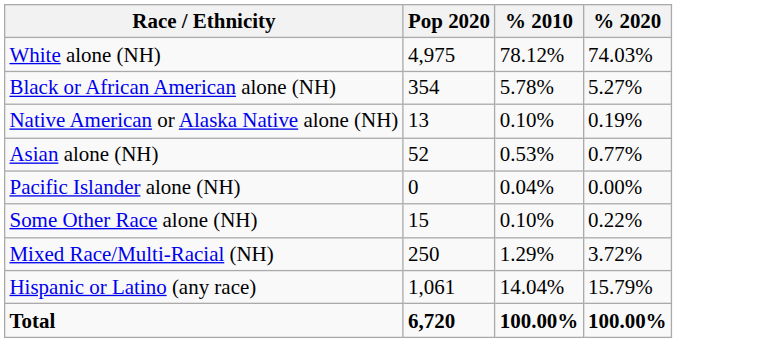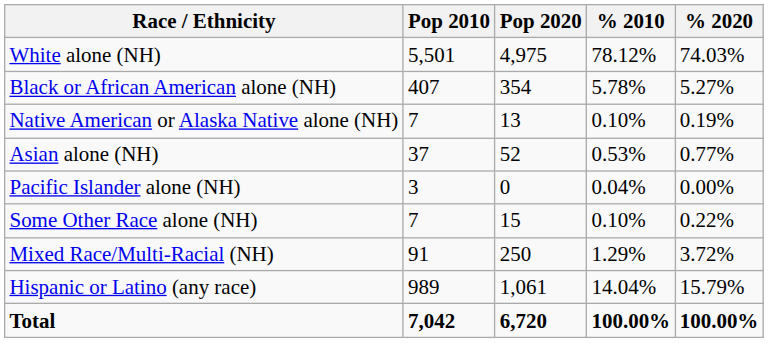 <table class="wikitable">
 <tr>
 <th>Race / Ethnicity</th>
+<th>Pop 2010</th>
 <th>Pop 2020</th>
 <th>% 2010</th>
 <th>% 2020</th>
 </tr>
 <tr>
 <td><a href='#'>White</a> alone (NH)</td>
+<td>5,501</td>
 <td>4,975</td>
 <td>78.12%</td>
 <td>74.03%</td>
 </tr>
 <tr>
 <td><a href='#'>Black or African American</a> alone (NH)</td>
+<td>407</td>
 <td>354</td>
 <td>5.78%</td>
 <td>5.27%</td>
 </tr>
 <tr>
 <td><a href='#'>Native American</a> or <a href='#'>Alaska Native</a> alone (NH)</td>
+<td>7</td>
 <td>13</td>
 <td>0.10%</td>
 <td>0.19%</td>
 </tr>
 <tr>
 <td><a href='#'>Asian</a> alone (NH)</td>
+<td>37</td>
 <td>52</td>
 <td>0.53%</td>
 <td>0.77%</td>
 </tr>
 <tr>
 <td><a href='#'>Pacific Islander</a> alone (NH)</td>
+<td>3</td>
 <td>0</td>
 <td>0.04%</td>
 <td>0.00%</td>
 </tr>
 <tr>
 <td><a href='#'>Some Other Race</a> alone (NH)</td>
+<td>7</td>
 <td>15</td>
 <td>0.10%</td>
 <td>0.22%</td>
 </tr>
 <tr>
 <td><a href='#'>Mixed Race/Multi-Racial</a> (NH)</td>
+<td>91</td>
 <td>250</td>
 <td>1.29%</td>
 <td>3.72%</td>
 </tr>
 <tr>
 <td><a href='#'>Hispanic or Latino</a> (any race)</td>
+<td>989</td>
 <td>1,061</td>
 <td>14.04%</td>
 <td>15.79%</td>
 </tr>
 <tr>
 <td><strong>Total</strong></td>
+<td><strong>7,042</strong></td>
 <td><strong>6,720</strong></td>
 <td><strong>100.00%</strong></td>
 <td><strong>100.00%</strong></td>
 </tr>
 </table>
